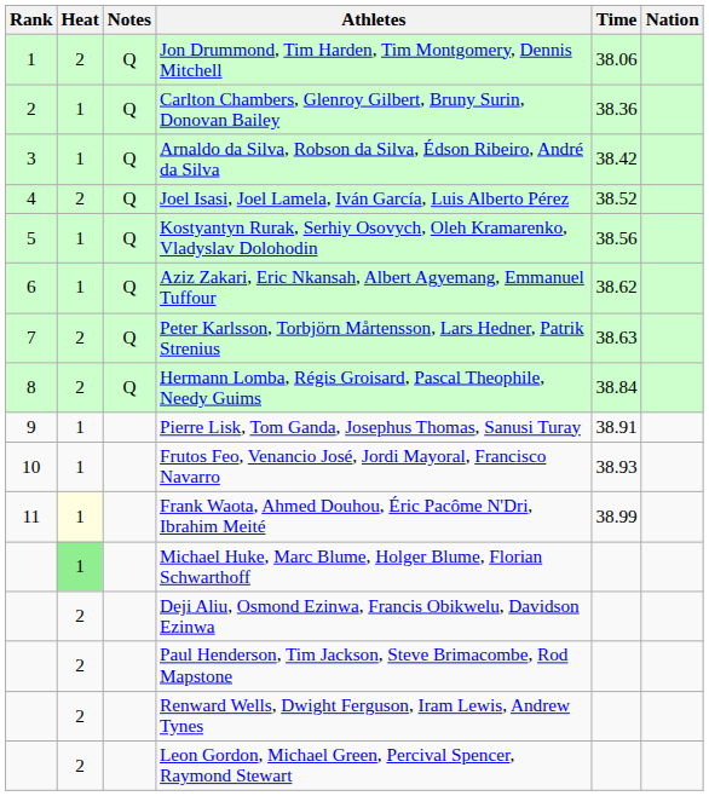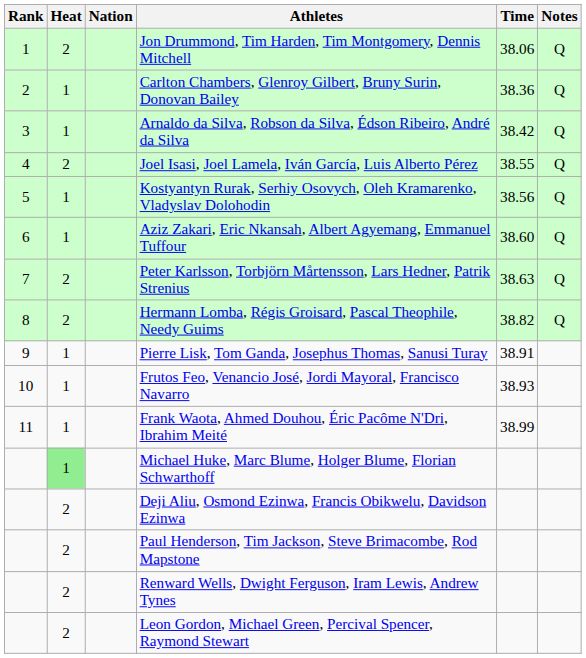 <table class="wikitable sortable" style="text-align:center">
 <tr>
 <th>Rank</th>
 <th>Heat</th>
-<th>Notes</th>
+<th>Nation</th>
 <th>Athletes</th>
 <th>Time</th>
-<th>Nation</th>
+<th>Notes</th>
 </tr>
 <tr bgcolor=ccffcc>
 <td>1</td>
 <td>2</td>
-<td>Q</td>
+<td align=left></td>
 <td align=left><a href='#'>Jon Drummond</a>, <a href='#'>Tim Harden</a>,  <a href='#'>Tim Montgomery</a>, <a href='#'>Dennis Mitchell</a></td>
 <td>38.06</td>
-<td align=left></td>
+<td>Q</td>
 </tr>
 <tr bgcolor=ccffcc>
 <td>2</td>
 <td>1</td>
-<td>Q</td>
+<td align=left></td>
 <td align=left><a href='#'>Carlton Chambers</a>, <a href='#'>Glenroy Gilbert</a>,  <a href='#'>Bruny Surin</a>, <a href='#'>Donovan Bailey</a></td>
 <td>38.36</td>
-<td align=left></td>
+<td>Q</td>
 </tr>
 <tr bgcolor=ccffcc>
 <td>3</td>
 <td>1</td>
-<td>Q</td>
+<td align=left></td>
 <td align=left><a href='#'>Arnaldo da Silva</a>, <a href='#'>Robson da Silva</a>, <a href='#'>Édson Ribeiro</a>, <a href='#'>André da Silva</a></td>
 <td>38.42</td>
-<td align=left></td>
+<td>Q</td>
 </tr>
 <tr bgcolor=ccffcc>
 <td>4</td>
 <td>2</td>
+<td align=left></td>
+<td align=left><a href='#'>Joel Isasi</a>, <a href='#'>Joel Lamela</a>, <a href='#'>Iván García</a>, <a href='#'>Luis Alberto Pérez</a></td>
+<td>38.55</td>
 <td>Q</td>
-<td align=left><a href='#'>Joel Isasi</a>, <a href='#'>Joel Lamela</a>, <a href='#'>Iván García</a>, <a href='#'>Luis Alberto Pérez</a></td>
-<td>38.52</td>
-<td align=left></td>
 </tr>
 <tr bgcolor=ccffcc>
 <td>5</td>
 <td>1</td>
-<td>Q</td>
+<td align=left></td>
 <td align=left><a href='#'>Kostyantyn Rurak</a>, <a href='#'>Serhiy Osovych</a>, <a href='#'>Oleh Kramarenko</a>, <a href='#'>Vladyslav Dolohodin</a></td>
 <td>38.56</td>
-<td align=left></td>
+<td>Q</td>
 </tr>
 <tr bgcolor=ccffcc>
 <td>6</td>
 <td>1</td>
+<td align=left></td>
+<td align=left><a href='#'>Aziz Zakari</a>, <a href='#'>Eric Nkansah</a>, <a href='#'>Albert Agyemang</a>, <a href='#'>Emmanuel Tuffour</a></td>
+<td>38.60</td>
 <td>Q</td>
-<td align=left><a href='#'>Aziz Zakari</a>, <a href='#'>Eric Nkansah</a>, <a href='#'>Albert Agyemang</a>, <a href='#'>Emmanuel Tuffour</a></td>
-<td>38.62</td>
-<td align=left></td>
 </tr>
 <tr bgcolor=ccffcc>
 <td>7</td>
 <td>2</td>
-<td>Q</td>
+<td align=left></td>
 <td align=left><a href='#'>Peter Karlsson</a>, <a href='#'>Torbjörn Mårtensson</a>, <a href='#'>Lars Hedner</a>, <a href='#'>Patrik Strenius</a></td>
 <td>38.63</td>
-<td align=left></td>
+<td>Q</td>
 </tr>
 <tr bgcolor=ccffcc>
 <td>8</td>
 <td>2</td>
+<td align=left></td>
+<td align=left><a href='#'>Hermann Lomba</a>, <a href='#'>Régis Groisard</a>, <a href='#'>Pascal Theophile</a>, <a href='#'>Needy Guims</a></td>
+<td>38.82</td>
 <td>Q</td>
-<td align=left><a href='#'>Hermann Lomba</a>, <a href='#'>Régis Groisard</a>, <a href='#'>Pascal Theophile</a>, <a href='#'>Needy Guims</a></td>
-<td>38.84</td>
-<td align=left></td>
 </tr>
 <tr>
 <td>9</td>
 <td>1</td>
-<td></td>
+<td align=left></td>
 <td align=left><a href='#'>Pierre Lisk</a>, <a href='#'>Tom Ganda</a>, <a href='#'>Josephus Thomas</a>, <a href='#'>Sanusi Turay</a></td>
 <td>38.91</td>
-<td align=left></td>
+<td></td>
 </tr>
 <tr>
 <td>10</td>
 <td>1</td>
-<td></td>
+<td align=left></td>
 <td align=left><a href='#'>Frutos Feo</a>, <a href='#'>Venancio José</a>, <a href='#'>Jordi Mayoral</a>, <a href='#'>Francisco Navarro</a></td>
 <td>38.93</td>
-<td align=left></td>
+<td></td>
 </tr>
 <tr>
 <td>11</td>
-<td style="background: lightyellow;">1</td>
-<td></td>
+<td>1</td>
+<td align=left></td>
 <td align=left><a href='#'>Frank Waota</a>, <a href='#'>Ahmed Douhou</a>, <a href='#'>Éric Pacôme N'Dri</a>, <a href='#'>Ibrahim Meité</a></td>
 <td>38.99</td>
-<td align=left></td>
+<td></td>
 </tr>
 <tr>
 <td></td>
 <td style="background: lightgreen;">1</td>
-<td></td>
+<td align=left></td>
 <td align=left><a href='#'>Michael Huke</a>, <a href='#'>Marc Blume</a>, <a href='#'>Holger Blume</a>, <a href='#'>Florian Schwarthoff</a></td>
 <td></td>
-<td align=left></td>
+<td></td>
 </tr>
 <tr>
 <td></td>
 <td>2</td>
-<td></td>
+<td align=left></td>
 <td align=left><a href='#'>Deji Aliu</a>, <a href='#'>Osmond Ezinwa</a>, <a href='#'>Francis Obikwelu</a>, <a href='#'>Davidson Ezinwa</a></td>
 <td></td>
-<td align=left></td>
+<td></td>
 </tr>
 <tr>
 <td></td>
 <td>2</td>
-<td></td>
+<td align=left></td>
 <td align=left><a href='#'>Paul Henderson</a>, <a href='#'>Tim Jackson</a>, <a href='#'>Steve Brimacombe</a>, <a href='#'>Rod Mapstone</a></td>
 <td></td>
-<td align=left></td>
+<td></td>
 </tr>
 <tr>
 <td></td>
 <td>2</td>
-<td></td>
+<td align=left></td>
 <td align=left><a href='#'>Renward Wells</a>, <a href='#'>Dwight Ferguson</a>, <a href='#'>Iram Lewis</a>, <a href='#'>Andrew Tynes</a></td>
 <td></td>
-<td align=left></td>
+<td></td>
 </tr>
 <tr>
 <td></td>
 <td>2</td>
-<td></td>
+<td align=left></td>
 <td align=left><a href='#'>Leon Gordon</a>, <a href='#'>Michael Green</a>, <a href='#'>Percival Spencer</a>, <a href='#'>Raymond Stewart</a></td>
 <td></td>
-<td align=left></td>
+<td></td>
 </tr>
 </table>
